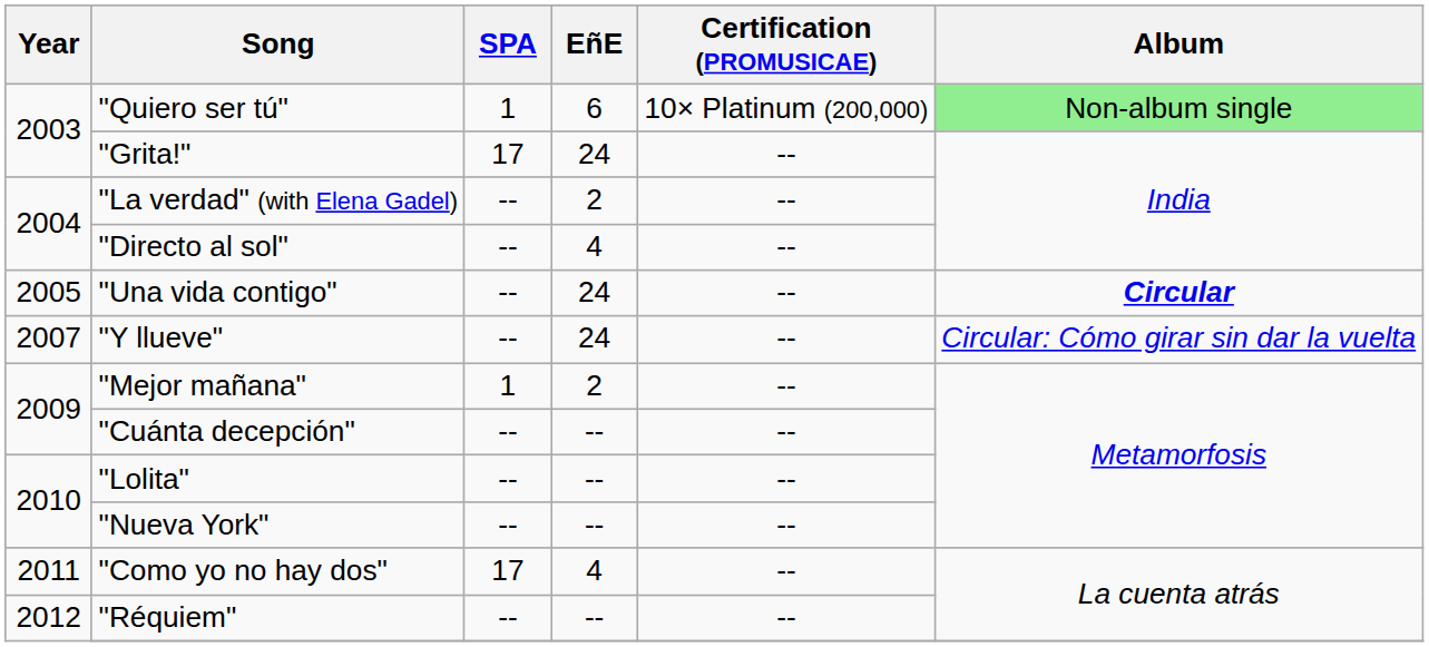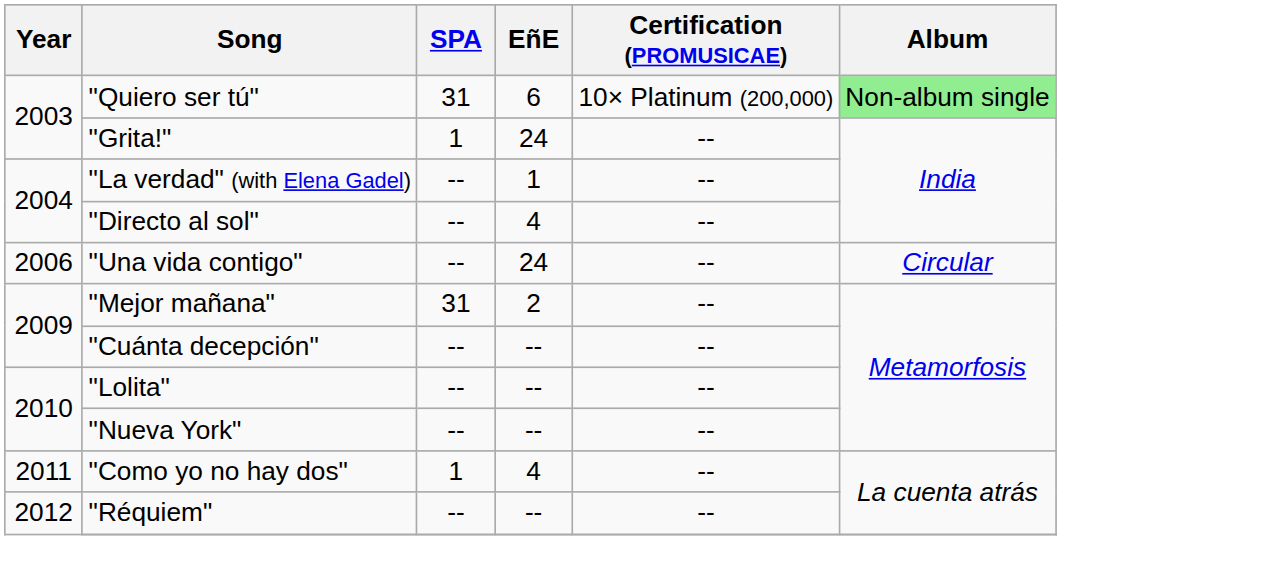 <table class="wikitable">
 <tr>
 <th width="40">Year</th>
 <th>Song</th>
 <th width="40"><a href='#'>SPA</a><br></th>
 <th width="40">EñE</th>
 <th align="center">Certification<br><small>(<a href='#'>PROMUSICAE</a>)</small></th>
 <th>Album</th>
 </tr>
 <tr>
 <td align="center" rowspan=2>2003</td>
 <td>"Quiero ser tú"</td>
-<td align="center">1</td>
+<td align="center">31</td>
 <td align="center">6</td>
 <td align="center">10× Platinum <small>(200,000)</small></td>
 <td align="center" style="background: lightgreen;">Non-album single</td>
 </tr>
 <tr>
 <td>"Grita!"</td>
-<td align="center">17</td>
+<td align="center">1</td>
 <td align="center">24</td>
 <td align="center">--</td>
 <td align="center" rowspan="3"><em><a href='#'>India</a></em></td>
 </tr>
 <tr>
 <td align="center" rowspan=2>2004</td>
 <td>"La verdad" <small>(with <a href='#'>Elena Gadel</a>)</small></td>
 <td align="center">--</td>
-<td align="center">2</td>
+<td align="center">1</td>
 <td align="center">--</td>
 </tr>
 <tr>
 <td>"Directo al sol"</td>
 <td align="center">--</td>
 <td align="center">4</td>
 <td align="center">--</td>
 </tr>
 <tr>
-<td align="center">2005</td>
+<td align="center">2006</td>
 <td>"Una vida contigo"</td>
 <td align="center">--</td>
 <td align="center">24</td>
 <td align="center">--</td>
-<td align="center"><strong><em><a href='#'>Circular</a></em></strong></td>
-</tr>
-<tr>
-<td align="center">2007</td>
-<td>"Y llueve"</td>
-<td align="center">--</td>
-<td align="center">24</td>
-<td align="center">--</td>
-<td align="center"><em><a href='#'>Circular: Cómo girar sin dar la vuelta</a></em></td>
+<td align="center"><em><a href='#'>Circular</a></em></td>
 </tr>
 <tr>
 <td align="center" rowspan=2>2009</td>
 <td>"Mejor mañana"</td>
-<td align="center">1</td>
+<td align="center">31</td>
 <td align="center">2</td>
 <td align="center">--</td>
 <td align="center" rowspan="4"><em><a href='#'>Metamorfosis</a></em></td>
 </tr>
 <tr>
 <td>"Cuánta decepción"</td>
 <td align="center">--</td>
 <td align="center">--</td>
 <td align="center">--</td>
 </tr>
 <tr>
 <td align="center" rowspan=2>2010</td>
 <td>"Lolita"</td>
 <td align="center">--</td>
 <td align="center">--</td>
 <td align="center">--</td>
 </tr>
 <tr>
 <td>"Nueva York"</td>
 <td align="center">--</td>
 <td align="center">--</td>
 <td align="center">--</td>
 </tr>
 <tr>
 <td align="center">2011</td>
 <td>"Como yo no hay dos"</td>
-<td align="center">17</td>
+<td align="center">1</td>
 <td align="center">4</td>
 <td align="center">--</td>
 <td align="center" rowspan="2"><em>La cuenta atrás</em></td>
 </tr>
 <tr>
 <td align="center" rowspan=2>2012</td>
 <td>"Réquiem"</td>
 <td align="center">--</td>
 <td align="center">--</td>
 <td align="center">--</td>
 </tr>
 <tr>
 </tr>
 </table>
